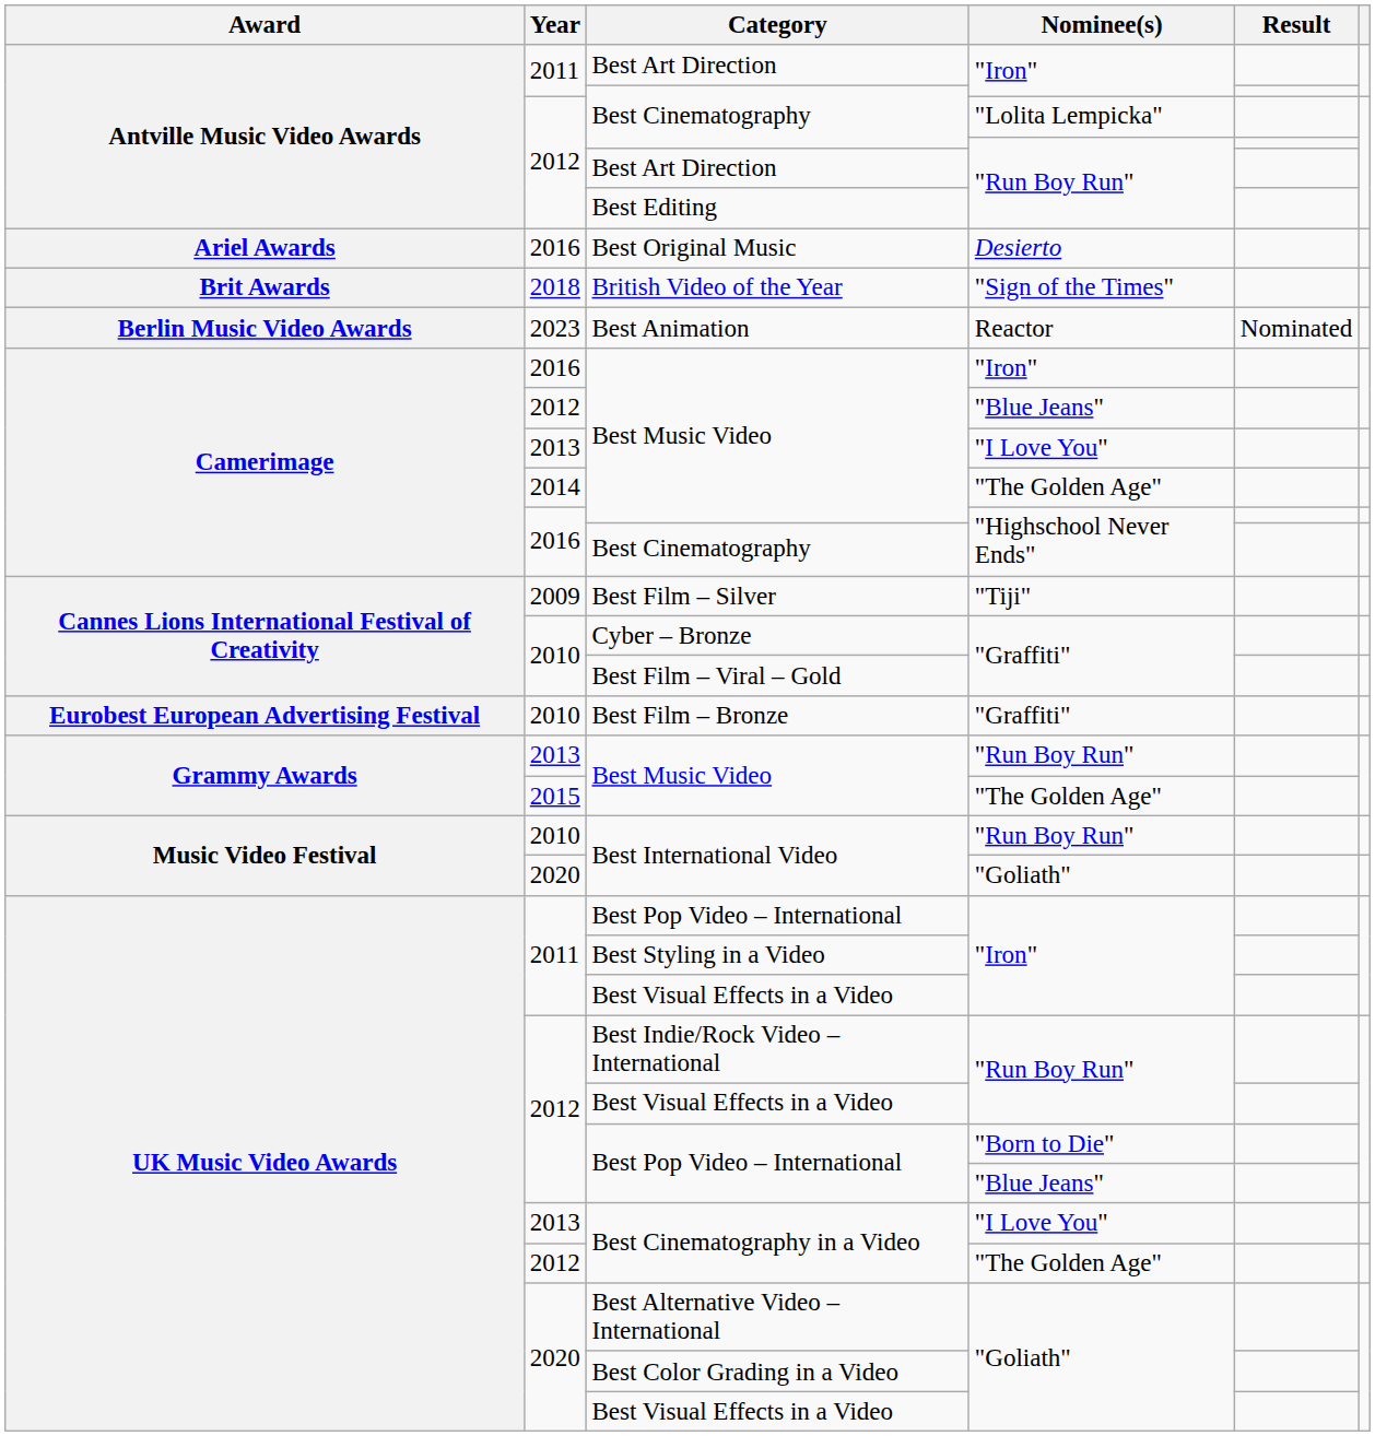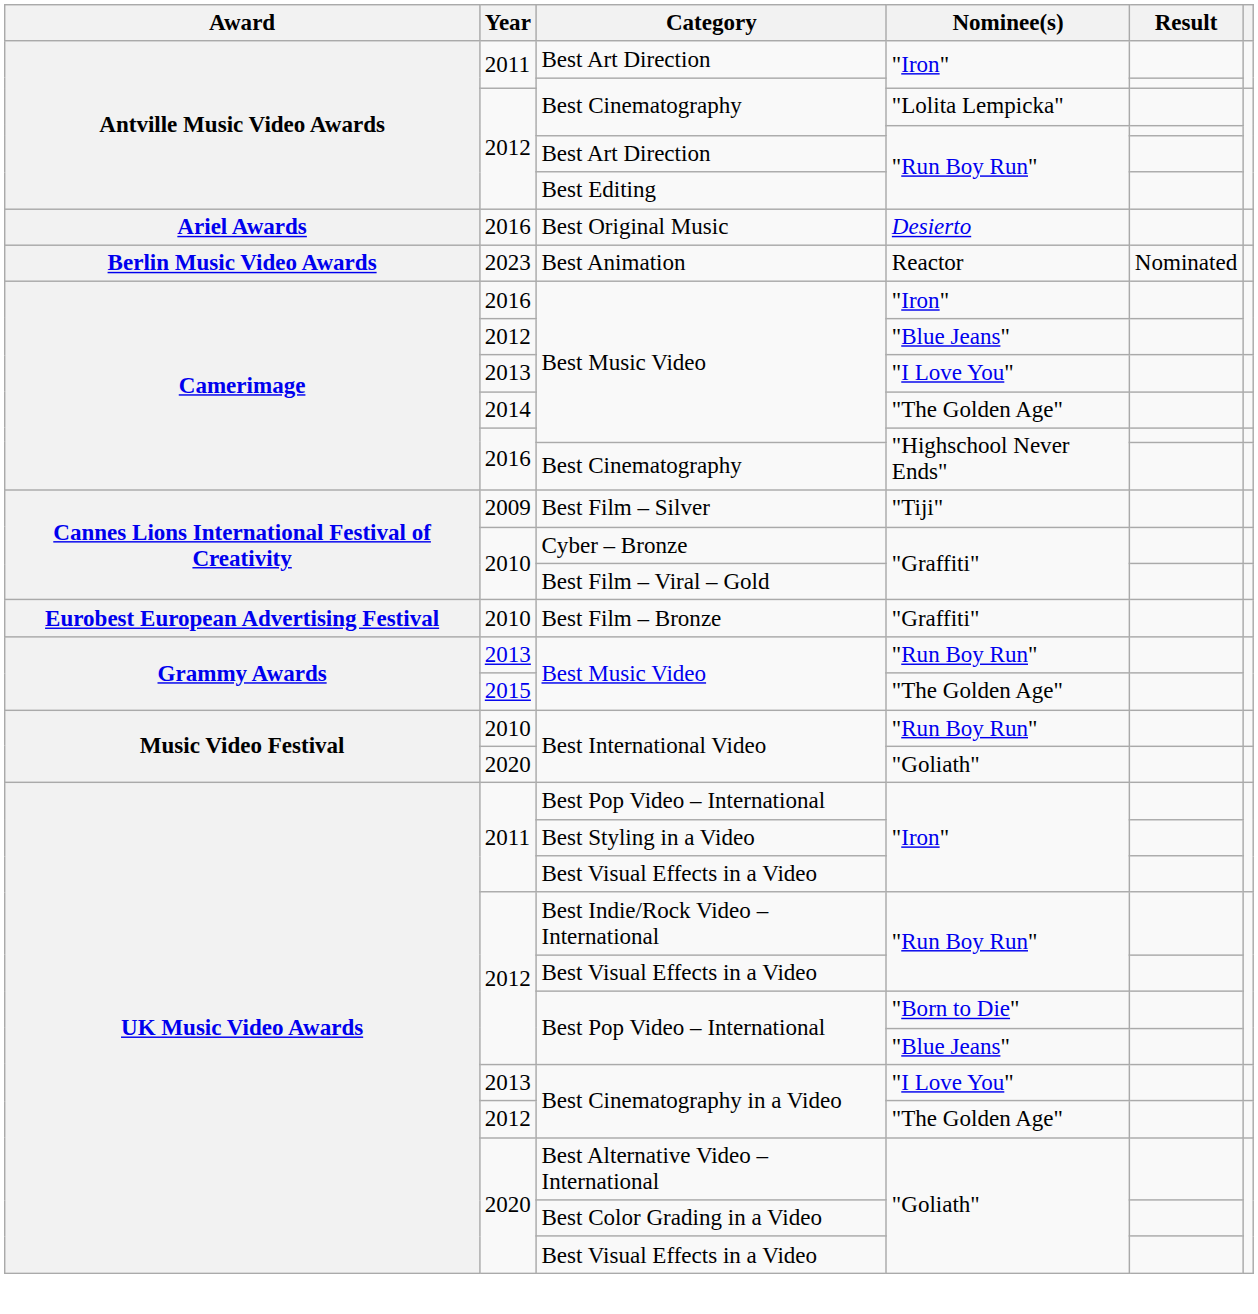 <table class="wikitable sortable plainrowheaders">
 <tr>
 <th scope="col">Award</th>
 <th scope="col">Year</th>
 <th scope="col">Category</th>
 <th scope="col">Nominee(s)</th>
 <th scope="col">Result</th>
 <th scope="col" class="unsortable"></th>
 </tr>
 <tr>
 <th scope="row" rowspan="6">Antville Music Video Awards</th>
 <td rowspan="2">2011</td>
 <td>Best Art Direction</td>
 <td rowspan="2">"<a href='#'>Iron</a>"</td>
 <td></td>
 <td rowspan="2"></td>
 </tr>
 <tr>
 <td rowspan="3">Best Cinematography</td>
 <td></td>
 </tr>
 <tr>
 <td rowspan="4">2012</td>
 <td>"Lolita Lempicka"</td>
 <td></td>
 <td rowspan="4"></td>
 </tr>
 <tr>
 <td rowspan="3">"<a href='#'>Run Boy Run</a>"</td>
 <td></td>
 </tr>
 <tr>
 <td>Best Art Direction</td>
 <td></td>
 </tr>
 <tr>
 <td>Best Editing</td>
 <td></td>
 </tr>
 <tr>
 <th scope="row"><a href='#'>Ariel Awards</a></th>
 <td>2016</td>
 <td>Best Original Music</td>
 <td><em><a href='#'>Desierto</a></em></td>
-<td></td>
-<td></td>
-</tr>
-<tr>
-<th scope="row"><a href='#'>Brit Awards</a></th>
-<td><a href='#'>2018</a></td>
-<td><a href='#'>British Video of the Year</a></td>
-<td>"<a href='#'>Sign of the Times</a>"</td>
 <td></td>
 <td></td>
 </tr>
 <tr>
 <th><a href='#'>Berlin Music Video Awards</a></th>
 <td>2023</td>
 <td>Best Animation</td>
 <td>Reactor</td>
 <td>Nominated</td>
 <td></td>
 </tr>
 <tr>
 <th scope="row" rowspan="6"><a href='#'>Camerimage</a></th>
 <td>2016</td>
 <td rowspan="5">Best Music Video</td>
 <td>"<a href='#'>Iron</a>"</td>
 <td></td>
 <td rowspan="2"></td>
 </tr>
 <tr>
 <td>2012</td>
 <td>"<a href='#'>Blue Jeans</a>"</td>
 <td></td>
 </tr>
 <tr>
 <td>2013</td>
 <td>"<a href='#'>I Love You</a>"</td>
 <td></td>
 <td></td>
 </tr>
 <tr>
 <td>2014</td>
 <td>"The Golden Age"</td>
 <td></td>
 <td></td>
 </tr>
 <tr>
 <td rowspan="2">2016</td>
 <td rowspan="2">"Highschool Never Ends"</td>
 <td></td>
 <td></td>
 </tr>
 <tr>
 <td>Best Cinematography</td>
 <td></td>
 <td></td>
 </tr>
 <tr>
 <th scope="row" rowspan="3"><a href='#'>Cannes Lions International Festival of Creativity</a></th>
 <td>2009</td>
 <td>Best Film – Silver</td>
 <td>"Tiji"</td>
 <td></td>
 <td></td>
 </tr>
 <tr>
 <td rowspan="2">2010</td>
 <td>Cyber – Bronze</td>
 <td rowspan="2">"Graffiti"</td>
 <td></td>
 <td></td>
 </tr>
 <tr>
 <td>Best Film – Viral – Gold</td>
 <td></td>
 <td></td>
 </tr>
 <tr>
 <th scope="row"><a href='#'>Eurobest European Advertising Festival</a></th>
 <td>2010</td>
 <td>Best Film – Bronze</td>
 <td>"Graffiti"</td>
 <td></td>
 <td></td>
 </tr>
 <tr>
 <th scope="row" rowspan="2"><a href='#'>Grammy Awards</a></th>
 <td><a href='#'>2013</a></td>
 <td rowspan="2"><a href='#'>Best Music Video</a></td>
 <td>"<a href='#'>Run Boy Run</a>"</td>
 <td></td>
 <td rowspan="2"></td>
 </tr>
 <tr>
 <td><a href='#'>2015</a></td>
 <td>"The Golden Age"</td>
 <td></td>
 </tr>
 <tr>
 <th scope="row" rowspan=2>Music Video Festival</th>
 <td>2010</td>
 <td rowspan=2>Best International Video</td>
 <td>"<a href='#'>Run Boy Run</a>"</td>
 <td></td>
 <td></td>
 </tr>
 <tr>
 <td>2020</td>
 <td>"Goliath"</td>
 <td></td>
 <td></td>
 </tr>
 <tr>
 <th scope="row" rowspan="12"><a href='#'>UK Music Video Awards</a></th>
 <td rowspan="3">2011</td>
 <td>Best Pop Video – International</td>
 <td rowspan="3">"<a href='#'>Iron</a>"</td>
 <td></td>
 <td rowspan="3"></td>
 </tr>
 <tr>
 <td>Best Styling in a Video</td>
 <td></td>
 </tr>
 <tr>
 <td>Best Visual Effects in a Video</td>
 <td></td>
 </tr>
 <tr>
 <td rowspan="4">2012</td>
 <td>Best Indie/Rock Video – International</td>
 <td rowspan="2">"<a href='#'>Run Boy Run</a>"</td>
 <td></td>
 <td rowspan="4"></td>
 </tr>
 <tr>
 <td>Best Visual Effects in a Video</td>
 <td></td>
 </tr>
 <tr>
 <td rowspan="2">Best Pop Video – International</td>
 <td>"<a href='#'>Born to Die</a>"</td>
 <td></td>
 </tr>
 <tr>
 <td>"<a href='#'>Blue Jeans</a>"</td>
 <td></td>
 </tr>
 <tr>
 <td>2013</td>
 <td rowspan="2">Best Cinematography in a Video</td>
 <td>"<a href='#'>I Love You</a>"</td>
 <td></td>
 <td></td>
 </tr>
 <tr>
 <td>2012</td>
 <td>"The Golden Age"</td>
 <td></td>
 <td></td>
 </tr>
 <tr>
 <td rowspan="3">2020</td>
 <td>Best Alternative Video – International</td>
 <td rowspan="3">"Goliath"</td>
 <td></td>
 <td rowspan="3"></td>
 </tr>
 <tr>
 <td>Best Color Grading in a Video</td>
 <td></td>
 </tr>
 <tr>
 <td>Best Visual Effects in a Video</td>
 <td></td>
 </tr>
 </table>
